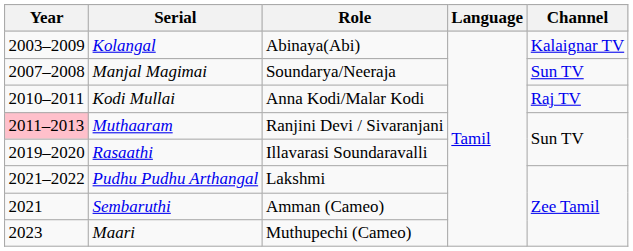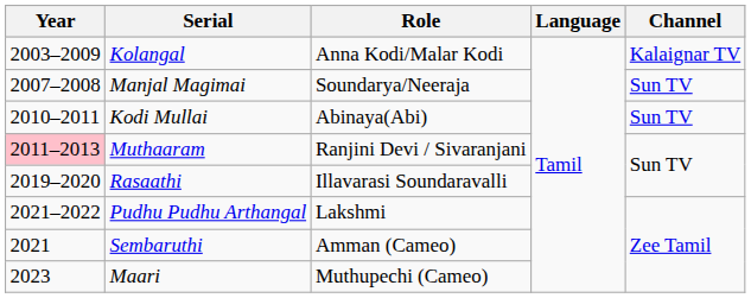 <table class="wikitable">
 <tr style="background:#ccc; text-align:center;">
 <th>Year</th>
 <th>Serial</th>
 <th>Role</th>
 <th>Language</th>
 <th>Channel</th>
 </tr>
 <tr>
 <td>2003–2009</td>
 <td><a href='#'><em>Kolangal</em></a></td>
-<td>Abinaya(Abi)</td>
+<td>Anna Kodi/Malar Kodi</td>
 <td rowspan="8"><a href='#'>Tamil</a></td>
 <td><a href='#'>Kalaignar TV</a></td>
 </tr>
 <tr>
 <td>2007–2008</td>
 <td><em>Manjal Magimai</em></td>
 <td>Soundarya/Neeraja</td>
 <td><a href='#'>Sun TV</a></td>
 </tr>
 <tr>
 <td>2010–2011</td>
 <td><em>Kodi Mullai</em></td>
-<td>Anna Kodi/Malar Kodi</td>
-<td><a href='#'>Raj TV</a></td>
+<td>Abinaya(Abi)</td>
+<td><a href='#'>Sun TV</a></td>
 </tr>
 <tr>
 <td style="background: pink;">2011–2013</td>
 <td><em><a href='#'>Muthaaram</a></em></td>
 <td>Ranjini Devi / Sivaranjani</td>
 <td rowspan="2">Sun TV</td>
 </tr>
 <tr>
 <td>2019–2020</td>
 <td><em><a href='#'>Rasaathi</a></em></td>
 <td>Illavarasi Soundaravalli</td>
 </tr>
 <tr>
 <td>2021–2022</td>
 <td><em><a href='#'>Pudhu Pudhu Arthangal</a></em></td>
 <td>Lakshmi</td>
 <td rowspan="3"><a href='#'>Zee Tamil</a></td>
 </tr>
 <tr>
 <td>2021</td>
 <td><em><a href='#'>Sembaruthi</a></em></td>
 <td>Amman (Cameo)</td>
 </tr>
 <tr>
 <td>2023</td>
 <td><em>Maari</em></td>
 <td>Muthupechi (Cameo)</td>
 </tr>
 </table>
